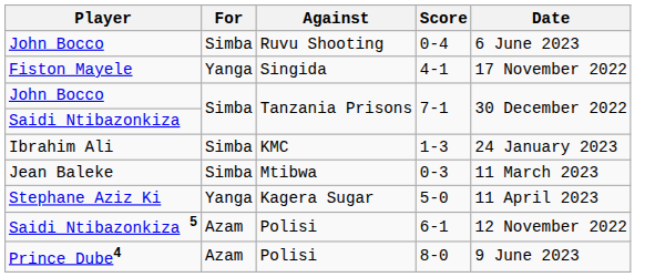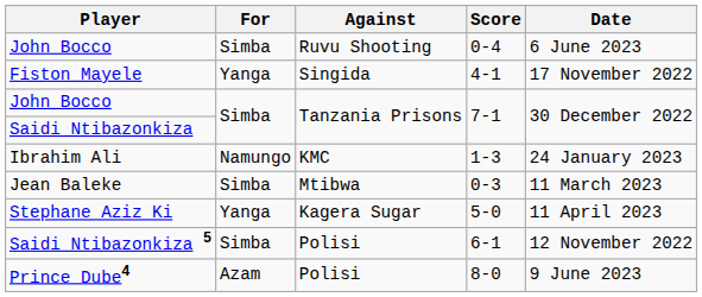 <table class="wikitable">
 <tr>
 <th>Player</th>
 <th>For</th>
 <th>Against</th>
 <th>Score</th>
 <th>Date</th>
 </tr>
 <tr>
 <td> <a href='#'>John Bocco</a></td>
 <td>Simba</td>
 <td>Ruvu Shooting</td>
 <td>0-4</td>
 <td>6 June 2023</td>
 </tr>
 <tr>
 <td> <a href='#'>Fiston Mayele</a></td>
 <td>Yanga</td>
 <td>Singida</td>
 <td>4-1</td>
 <td>17 November 2022</td>
 </tr>
 <tr>
 <td> <a href='#'>John Bocco</a></td>
 <td rowspan=2>Simba</td>
 <td rowspan=2>Tanzania Prisons</td>
 <td rowspan=2>7-1</td>
 <td rowspan=2>30 December 2022</td>
 </tr>
 <tr>
 <td> <a href='#'>Saidi Ntibazonkiza</a></td>
 </tr>
 <tr>
 <td> Ibrahim Ali</td>
-<td>Simba</td>
+<td>Namungo</td>
 <td>KMC</td>
 <td>1-3</td>
 <td>24 January 2023</td>
 </tr>
 <tr>
 <td> Jean Baleke</td>
 <td>Simba</td>
 <td>Mtibwa</td>
 <td>0-3</td>
 <td>11 March 2023</td>
 </tr>
 <tr>
 <td> <a href='#'>Stephane Aziz Ki</a></td>
 <td>Yanga</td>
 <td>Kagera Sugar</td>
 <td>5-0</td>
 <td>11 April 2023</td>
 </tr>
 <tr>
 <td> <a href='#'>Saidi Ntibazonkiza</a> <sup><strong>5</strong></sup></td>
-<td>Azam</td>
+<td>Simba</td>
 <td>Polisi</td>
 <td>6-1</td>
 <td>12 November 2022</td>
 </tr>
 <tr>
 <td> <a href='#'>Prince Dube</a><sup><strong>4</strong></sup></td>
 <td>Azam</td>
 <td>Polisi</td>
 <td>8-0</td>
 <td>9 June 2023</td>
 </tr>
 </table>
